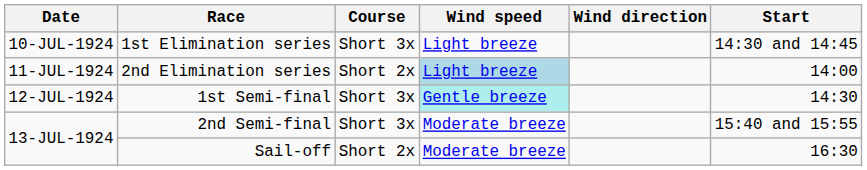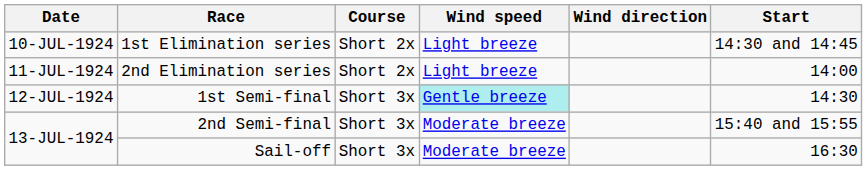 <table class="wikitable" style="text-align:right; font-size:90%">
 <tr>
 <th>Date</th>
 <th>Race</th>
 <th>Course</th>
 <th>Wind speed</th>
 <th>Wind direction</th>
 <th>Start</th>
 </tr>
 <tr>
 <td>10-JUL-1924</td>
 <td>1st Elimination series</td>
-<td>Short 3x</td>
+<td>Short 2x</td>
 <td align=left><a href='#'>Light breeze</a></td>
 <td align=center></td>
 <td>14:30 and 14:45</td>
 </tr>
 <tr>
 <td>11-JUL-1924</td>
 <td>2nd Elimination series</td>
 <td>Short 2x</td>
-<td align=left style="background: lightblue;"><a href='#'>Light breeze</a></td>
+<td align=left><a href='#'>Light breeze</a></td>
 <td align=center></td>
 <td>14:00</td>
 </tr>
 <tr>
 <td>12-JUL-1924</td>
 <td>1st Semi-final</td>
 <td>Short 3x</td>
 <td align=left style="background: paleturquoise;"><a href='#'>Gentle breeze</a></td>
 <td align=center></td>
 <td>14:30</td>
 </tr>
 <tr>
 <td rowspan=2>13-JUL-1924</td>
 <td>2nd Semi-final</td>
 <td>Short 3x</td>
 <td align=left><a href='#'>Moderate breeze</a></td>
 <td align=center></td>
 <td>15:40 and 15:55</td>
 </tr>
 <tr>
 <td>Sail-off</td>
-<td>Short 2x</td>
+<td>Short 3x</td>
 <td align=left><a href='#'>Moderate breeze</a></td>
 <td align=center></td>
 <td>16:30</td>
 </tr>
 </table>
